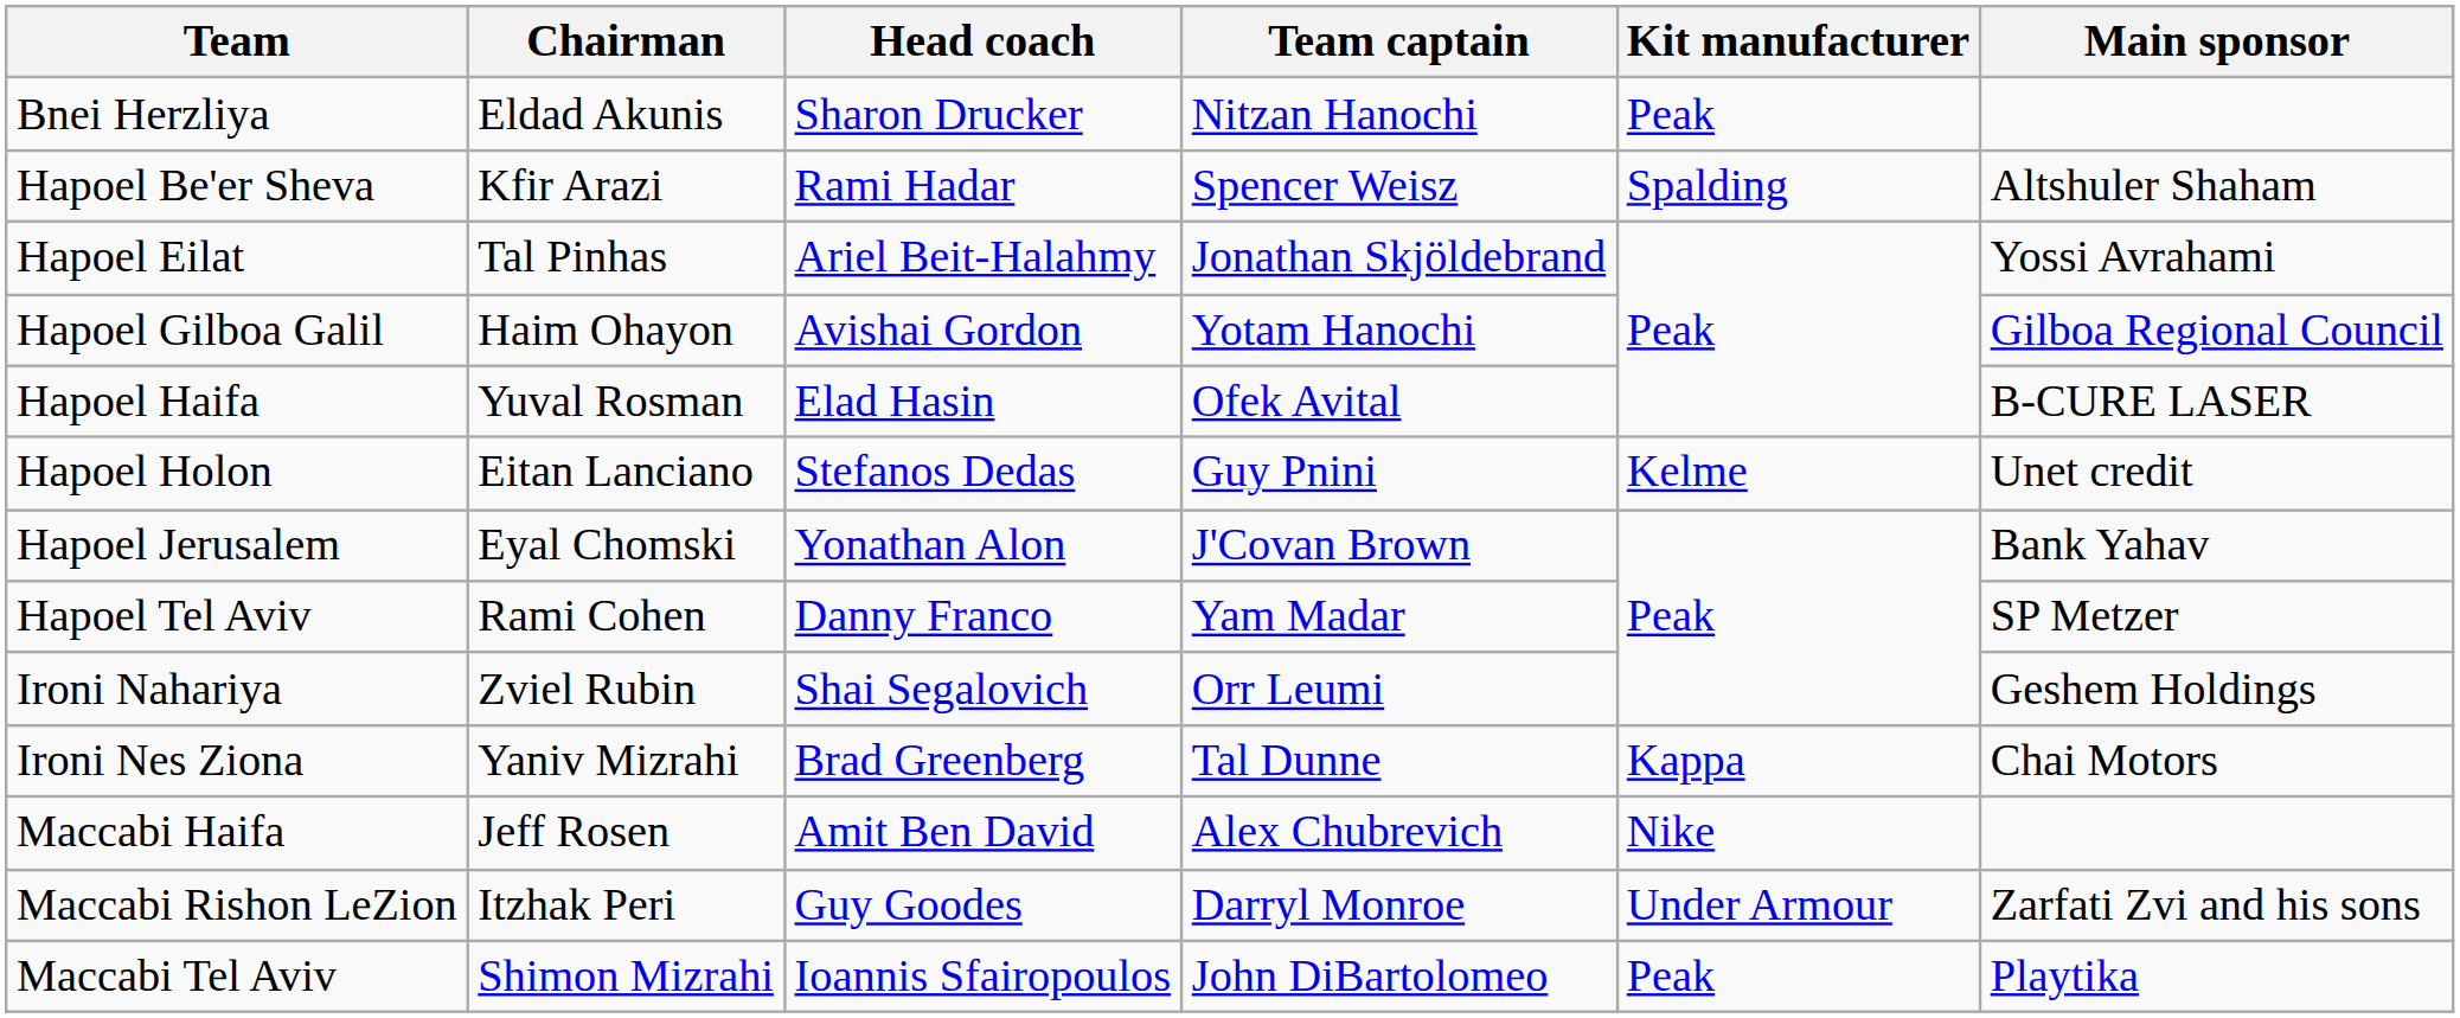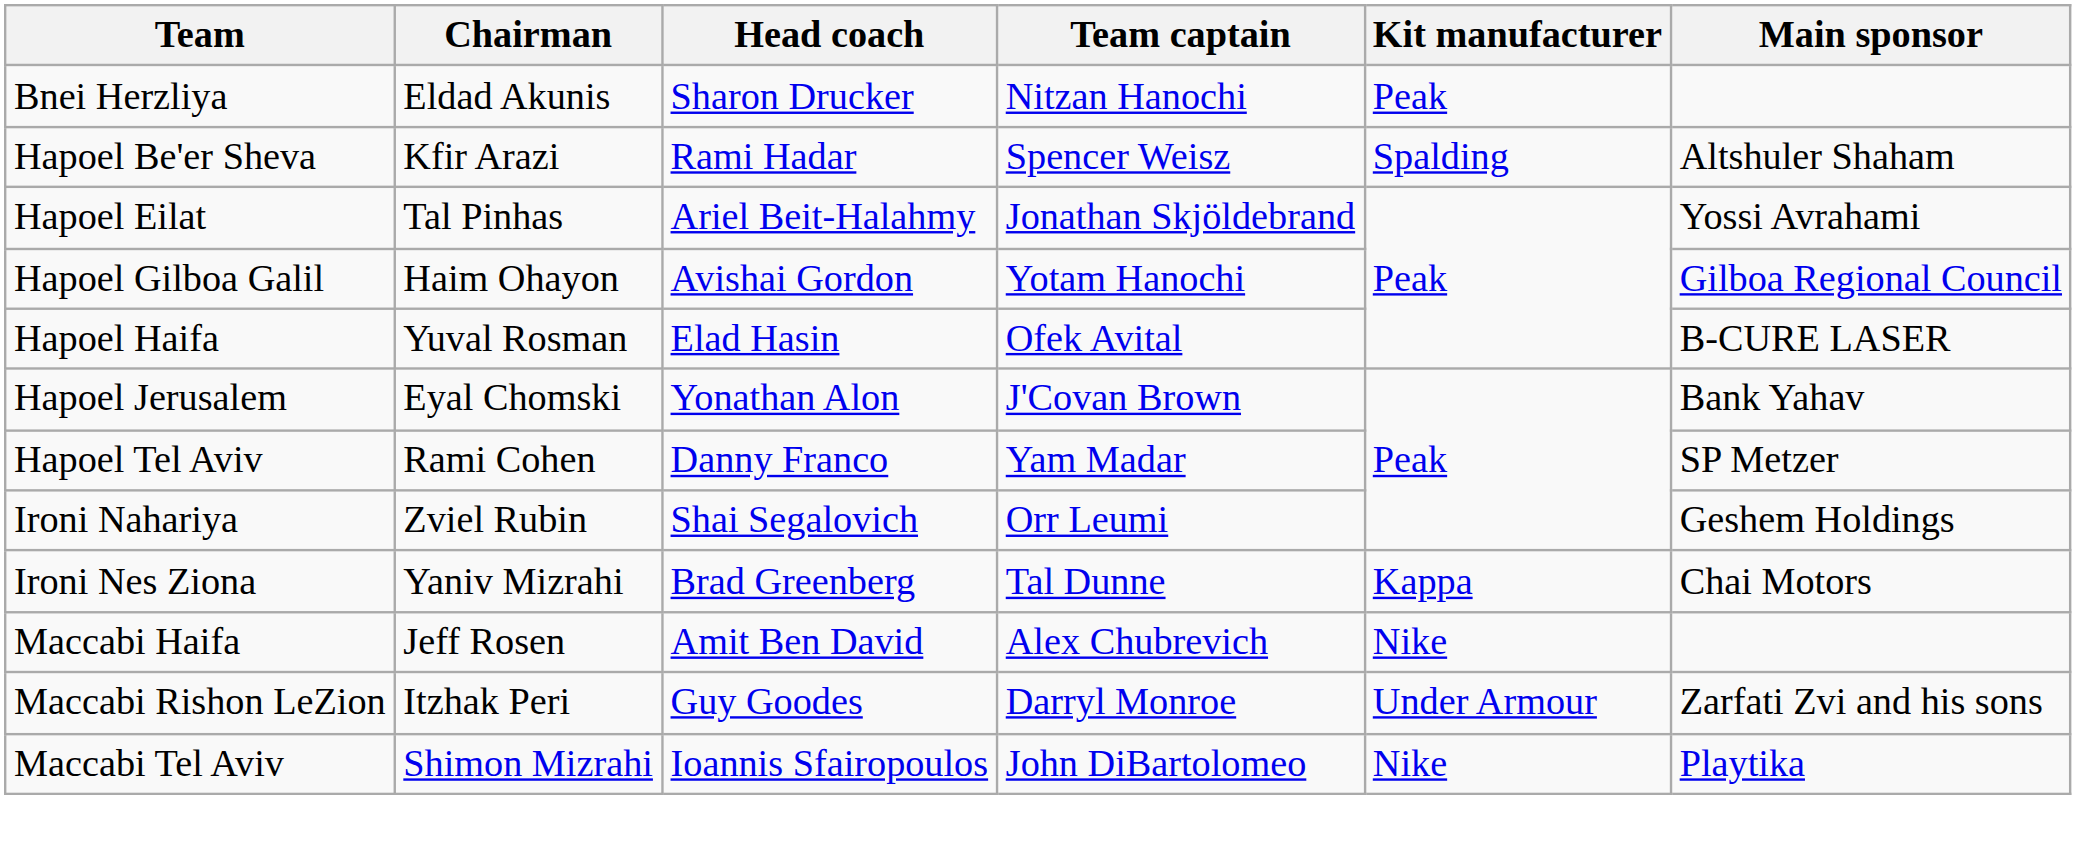 <table class="wikitable sortable" style="text-align: left;">
 <tr>
 <th>Team</th>
 <th>Chairman</th>
 <th>Head coach</th>
 <th>Team captain</th>
 <th>Kit manufacturer</th>
 <th>Main sponsor</th>
 </tr>
 <tr>
 <td>Bnei Herzliya</td>
 <td> Eldad Akunis</td>
 <td> <a href='#'>Sharon Drucker</a></td>
 <td> <a href='#'>Nitzan Hanochi</a></td>
 <td><a href='#'>Peak</a></td>
 <td></td>
 </tr>
 <tr>
 <td>Hapoel Be'er Sheva</td>
 <td> Kfir Arazi</td>
 <td> <a href='#'>Rami Hadar</a></td>
 <td> <a href='#'>Spencer Weisz</a></td>
 <td><a href='#'>Spalding</a></td>
 <td>Altshuler Shaham</td>
 </tr>
 <tr>
 <td>Hapoel Eilat</td>
 <td> Tal Pinhas</td>
 <td> <a href='#'>Ariel Beit-Halahmy</a></td>
 <td> <a href='#'>Jonathan Skjöldebrand</a></td>
 <td rowspan=3><a href='#'>Peak</a></td>
 <td>Yossi Avrahami</td>
 </tr>
 <tr>
 <td>Hapoel Gilboa Galil</td>
 <td> Haim Ohayon</td>
 <td> <a href='#'>Avishai Gordon</a></td>
 <td> <a href='#'>Yotam Hanochi</a></td>
 <td><a href='#'>Gilboa Regional Council</a></td>
 </tr>
 <tr>
 <td>Hapoel Haifa</td>
 <td> Yuval Rosman</td>
 <td> <a href='#'>Elad Hasin</a></td>
 <td> <a href='#'>Ofek Avital</a></td>
 <td>B-CURE LASER</td>
-</tr>
-<tr>
-<td>Hapoel Holon</td>
-<td> Eitan Lanciano</td>
-<td> <a href='#'>Stefanos Dedas</a></td>
-<td> <a href='#'>Guy Pnini</a></td>
-<td><a href='#'>Kelme</a></td>
-<td>Unet credit</td>
 </tr>
 <tr>
 <td>Hapoel Jerusalem</td>
 <td> Eyal Chomski</td>
 <td> <a href='#'>Yonathan Alon</a></td>
 <td>  <a href='#'>J'Covan Brown</a></td>
 <td rowspan=3><a href='#'>Peak</a></td>
 <td>Bank Yahav</td>
 </tr>
 <tr>
 <td>Hapoel Tel Aviv</td>
 <td> Rami Cohen</td>
 <td> <a href='#'>Danny Franco</a></td>
 <td> <a href='#'>Yam Madar</a></td>
 <td>SP Metzer</td>
 </tr>
 <tr>
 <td>Ironi Nahariya</td>
 <td> Zviel Rubin</td>
 <td> <a href='#'>Shai Segalovich</a></td>
 <td> <a href='#'>Orr Leumi</a></td>
 <td>Geshem Holdings</td>
 </tr>
 <tr>
 <td>Ironi Nes Ziona</td>
 <td> Yaniv Mizrahi</td>
 <td> <a href='#'>Brad Greenberg</a></td>
 <td> <a href='#'>Tal Dunne</a></td>
 <td><a href='#'>Kappa</a></td>
 <td>Chai Motors</td>
 </tr>
 <tr>
 <td>Maccabi Haifa</td>
 <td> Jeff Rosen</td>
 <td> <a href='#'>Amit Ben David</a></td>
 <td> <a href='#'>Alex Chubrevich</a></td>
 <td><a href='#'>Nike</a></td>
 <td></td>
 </tr>
 <tr>
 <td>Maccabi Rishon LeZion</td>
 <td> Itzhak Peri</td>
 <td> <a href='#'>Guy Goodes</a></td>
 <td> <a href='#'>Darryl Monroe</a></td>
 <td><a href='#'>Under Armour</a></td>
 <td>Zarfati Zvi and his sons</td>
 </tr>
 <tr>
 <td>Maccabi Tel Aviv</td>
 <td> <a href='#'>Shimon Mizrahi</a></td>
 <td> <a href='#'>Ioannis Sfairopoulos</a></td>
 <td>  <a href='#'>John DiBartolomeo</a></td>
-<td><a href='#'>Peak</a></td>
+<td><a href='#'>Nike</a></td>
 <td><a href='#'>Playtika</a></td>
 </tr>
 </table>
